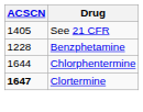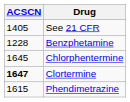 <table class="wikitable sortable">
 <tr>
 <th><a href='#'>ACSCN</a></th>
 <th>Drug</th>
 </tr>
 <tr>
 <td>1405</td>
 <td>See <a href='#'>21 CFR</a> </td>
 </tr>
 <tr>
 <td>1228</td>
 <td><a href='#'>Benzphetamine</a></td>
 </tr>
 <tr>
-<td>1644</td>
+<td>1645</td>
 <td><a href='#'>Chlorphentermine</a></td>
 </tr>
 <tr>
 <td><strong>1647</strong></td>
 <td><a href='#'>Clortermine</a></td>
 </tr>
+<tr>
+<td>1615</td>
+<td><a href='#'>Phendimetrazine</a></td>
+</tr>
 </table>
